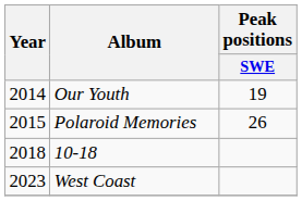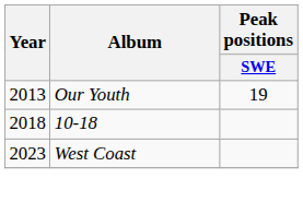 <table class="wikitable">
 <tr>
 <th align="center" rowspan="2" width="10">Year</th>
 <th align="center" rowspan="2" width="140">Album</th>
 <th align="center" colspan="1" width="20">Peak positions</th>
 </tr>
 <tr>
 <th scope="col" style="width:3em;font-size:85%;"><a href='#'>SWE</a><br></th>
 </tr>
 <tr>
-<td style="text-align:center;">2014</td>
+<td style="text-align:center;">2013</td>
 <td><em>Our Youth</em></td>
 <td style="text-align:center;">19</td>
-</tr>
-<tr>
-<td style="text-align:center;">2015</td>
-<td><em>Polaroid Memories</em></td>
-<td style="text-align:center;">26</td>
 </tr>
 <tr>
 <td style="text-align:center;">2018</td>
 <td><em>10-18</em></td>
 <td style="text-align:center;"></td>
 </tr>
 <tr>
 <td style="text-align:center;">2023</td>
 <td><em>West Coast</em></td>
 <td style="text-align:center;"></td>
 </tr>
 <tr>
 </tr>
 </table>
